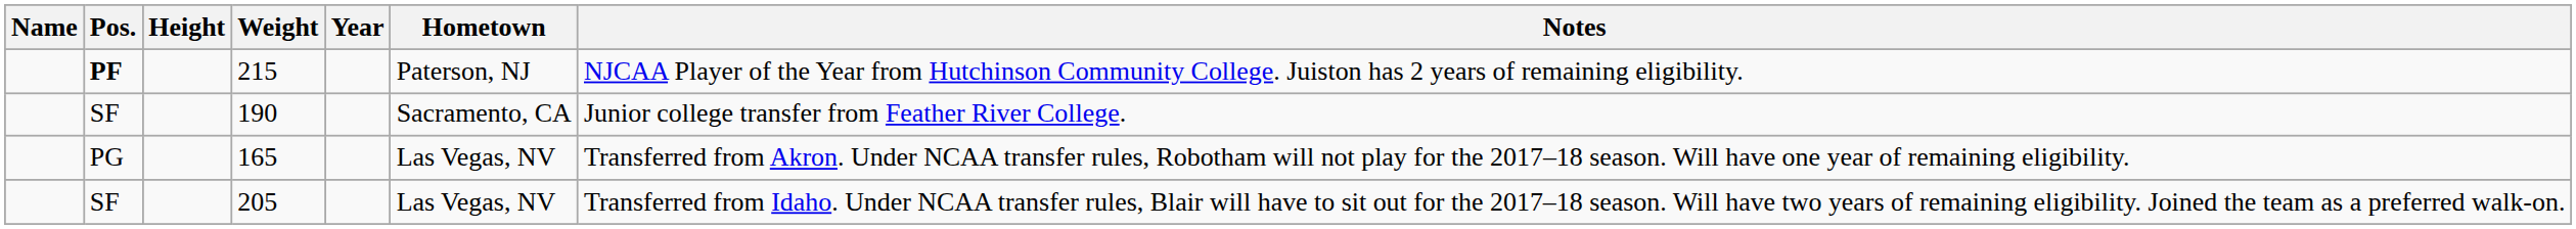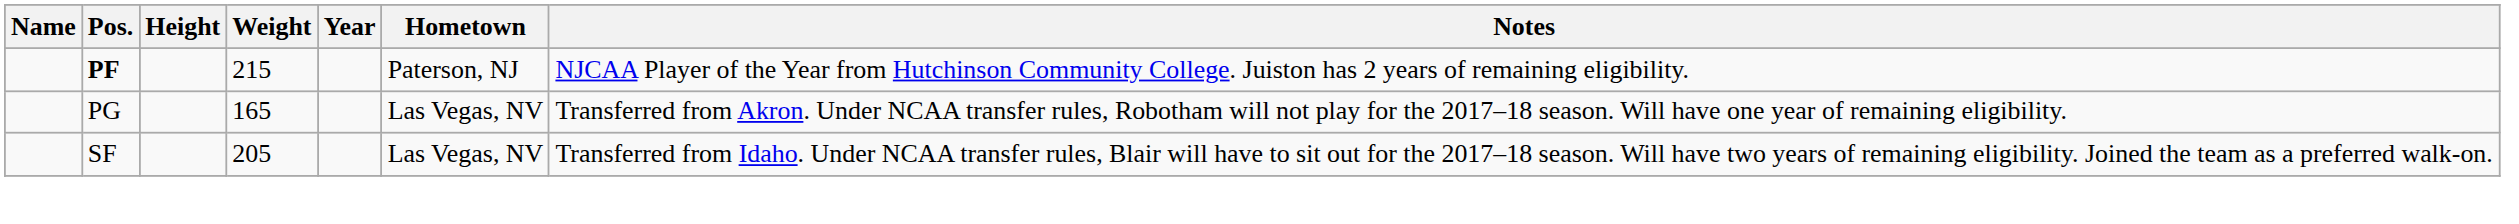 <table class="wikitable sortable" style="font-size:90%;" border="1">
 <tr>
 <th>Name</th>
 <th>Pos.</th>
 <th>Height</th>
 <th>Weight</th>
 <th>Year</th>
 <th>Hometown</th>
 <th ! class="unsortable">Notes</th>
 </tr>
 <tr>
 <td></td>
 <td><strong>PF</strong></td>
 <td></td>
 <td>215</td>
 <td></td>
 <td>Paterson, NJ</td>
 <td><a href='#'>NJCAA</a> Player of the Year from <a href='#'>Hutchinson Community College</a>. Juiston has 2 years of remaining eligibility.</td>
 </tr>
 <tr>
 <td></td>
-<td>SF</td>
-<td></td>
-<td>190</td>
-<td></td>
-<td>Sacramento, CA</td>
-<td>Junior college transfer from <a href='#'>Feather River College</a>.</td>
-</tr>
-<tr>
-<td></td>
 <td>PG</td>
 <td></td>
 <td>165</td>
 <td></td>
 <td>Las Vegas, NV</td>
 <td>Transferred from <a href='#'>Akron</a>. Under NCAA transfer rules, Robotham will not play for the 2017–18 season. Will have one year of remaining eligibility.</td>
 </tr>
 <tr>
 <td></td>
 <td>SF</td>
 <td></td>
 <td>205</td>
 <td></td>
 <td>Las Vegas, NV</td>
 <td>Transferred from <a href='#'>Idaho</a>. Under NCAA transfer rules, Blair will have to sit out for the 2017–18 season. Will have two years of remaining eligibility. Joined the team as a preferred walk-on.</td>
 </tr>
 </table>
